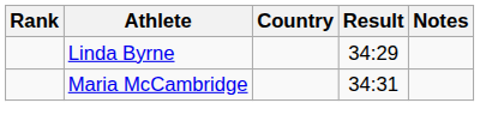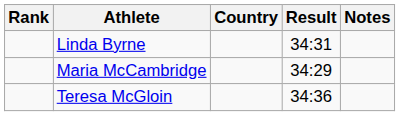 <table class="wikitable sortable" style=text-align:center>
 <tr>
 <th>Rank</th>
 <th>Athlete</th>
 <th>Country</th>
 <th>Result</th>
 <th>Notes</th>
 </tr>
 <tr>
 <td></td>
 <td align=left><a href='#'>Linda Byrne</a></td>
 <td align=left></td>
-<td>34:29</td>
+<td>34:31</td>
 <td></td>
 </tr>
 <tr>
 <td></td>
 <td align=left><a href='#'>Maria McCambridge</a></td>
 <td align=left></td>
-<td>34:31</td>
+<td>34:29</td>
+<td></td>
+</tr>
+<tr>
+<td></td>
+<td align=left><a href='#'>Teresa McGloin</a></td>
+<td align=left></td>
+<td>34:36</td>
 <td></td>
 </tr>
 </table>
